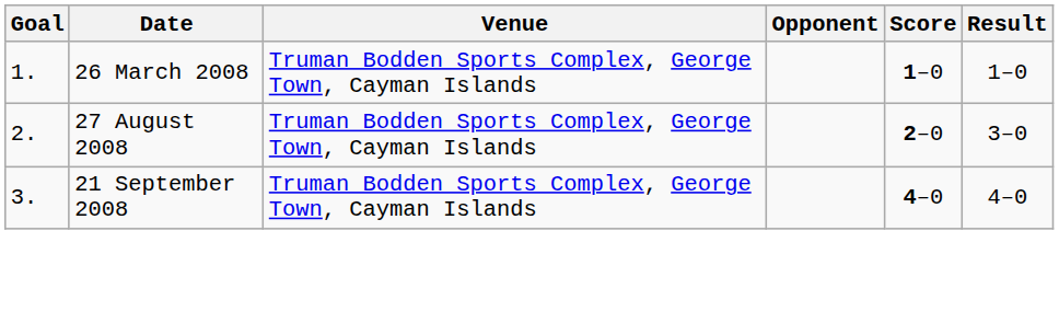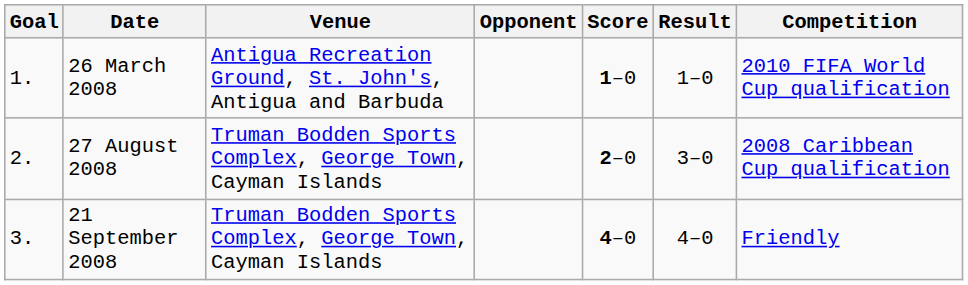 <table class="wikitable plainrowheaders sortable">
 <tr>
 <th>Goal</th>
 <th>Date</th>
 <th>Venue</th>
 <th>Opponent</th>
 <th>Score</th>
 <th>Result</th>
+<th>Competition</th>
 </tr>
 <tr>
 <td>1.</td>
 <td>26 March 2008</td>
-<td><a href='#'>Truman Bodden Sports Complex</a>, <a href='#'>George Town</a>, Cayman Islands</td>
+<td><a href='#'>Antigua Recreation Ground</a>, <a href='#'>St. John's</a>, Antigua and Barbuda</td>
 <td></td>
 <td align=center><strong>1</strong>–0</td>
 <td align=center>1–0</td>
+<td><a href='#'>2010 FIFA World Cup qualification</a></td>
 </tr>
 <tr>
 <td>2.</td>
 <td>27 August 2008</td>
 <td><a href='#'>Truman Bodden Sports Complex</a>, <a href='#'>George Town</a>, Cayman Islands</td>
 <td></td>
 <td align=center><strong>2</strong>–0</td>
 <td align=center>3–0</td>
+<td><a href='#'>2008 Caribbean Cup qualification</a></td>
 </tr>
 <tr>
 <td>3.</td>
 <td>21 September 2008</td>
 <td><a href='#'>Truman Bodden Sports Complex</a>, <a href='#'>George Town</a>, Cayman Islands</td>
 <td></td>
 <td align=center><strong>4</strong>–0</td>
 <td align=center>4–0</td>
+<td><a href='#'>Friendly</a></td>
 </tr>
 </table>
